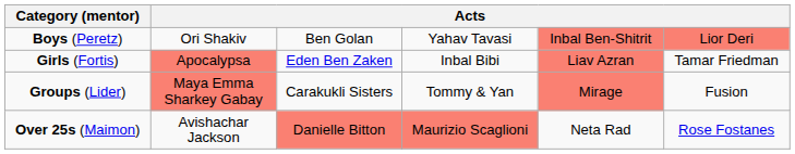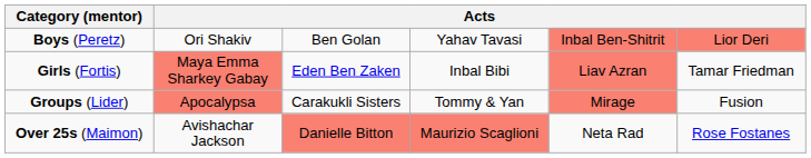 <table class="wikitable" style="font-size:90%; text-align:center">
 <tr>
 <th>Category (mentor)</th>
 <th colspan="5">Acts</th>
 </tr>
 <tr>
 <td style="width: 140px;"><strong>Boys</strong> (<a href='#'>Peretz</a>)</td>
 <td style="width: 120px;">Ori Shakiv</td>
 <td style="width: 120px;">Ben Golan</td>
 <td style="width: 130px;">Yahav Tavasi</td>
 <td style="background:salmon">Inbal Ben-Shitrit</td>
 <td style="width: 120px; background:salmon;">Lior Deri</td>
 </tr>
 <tr>
 <td><strong>Girls</strong> (<a href='#'>Fortis</a>)</td>
-<td style="background:salmon;">Apocalypsa</td>
+<td style="background:salmon">Maya Emma Sharkey Gabay</td>
 <td><a href='#'>Eden Ben Zaken</a></td>
 <td>Inbal Bibi</td>
 <td style="width: 120px; background:salmon;">Liav Azran</td>
 <td>Tamar Friedman</td>
 </tr>
 <tr>
 <td><strong>Groups</strong> (<a href='#'>Lider</a>)</td>
-<td style="background:salmon">Maya Emma Sharkey Gabay</td>
+<td style="background:salmon;">Apocalypsa</td>
 <td>Carakukli Sisters</td>
 <td>Tommy & Yan</td>
 <td style="background:salmon">Mirage</td>
 <td>Fusion</td>
 </tr>
 <tr>
 <td><strong>Over 25s</strong> (<a href='#'>Maimon</a>)</td>
 <td>Avishachar Jackson</td>
 <td style="background:salmon">Danielle Bitton</td>
 <td style="background:salmon">Maurizio Scaglioni</td>
 <td>Neta Rad</td>
 <td><a href='#'>Rose Fostanes</a></td>
 </tr>
 </table>
